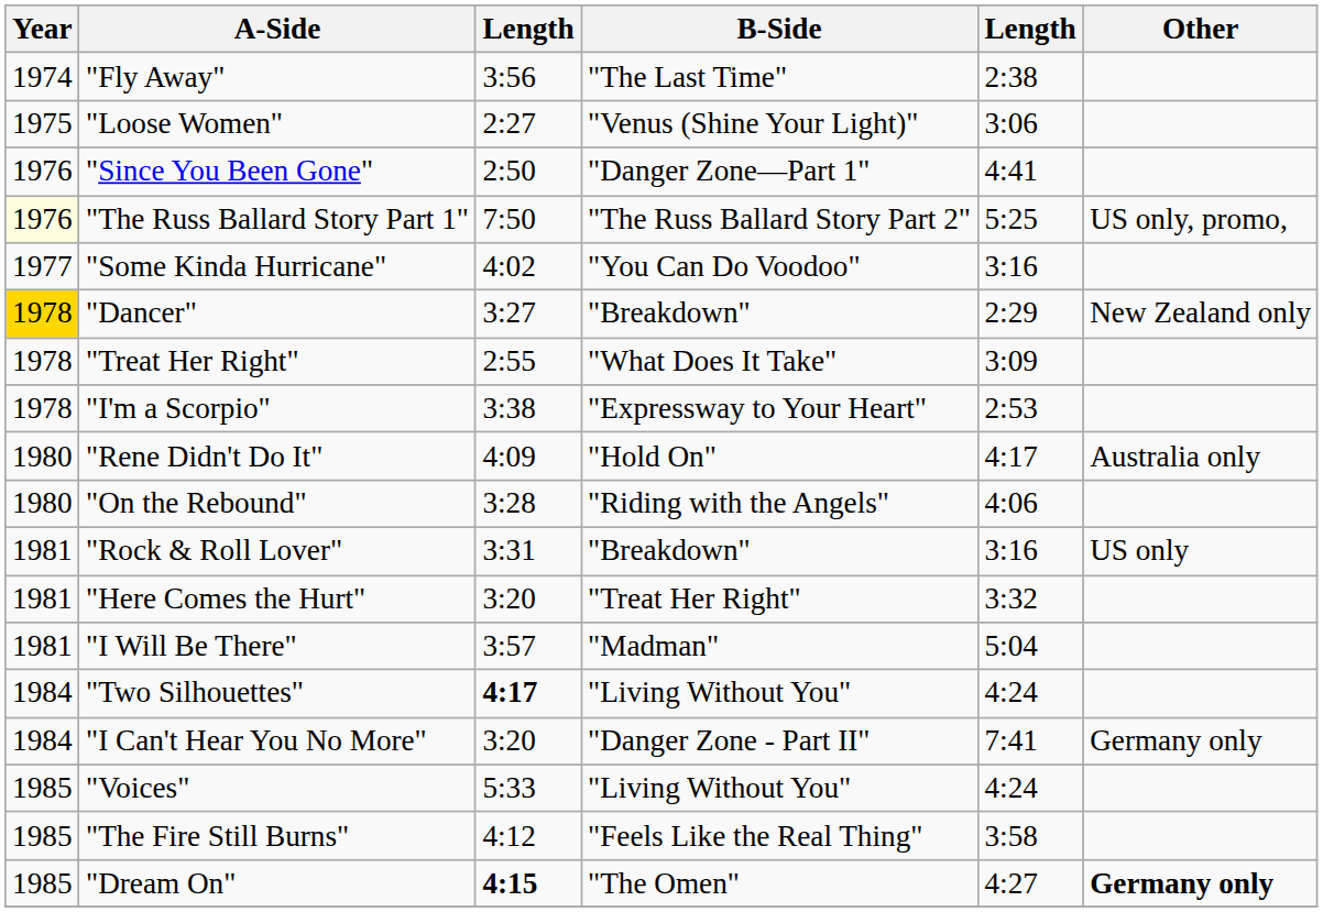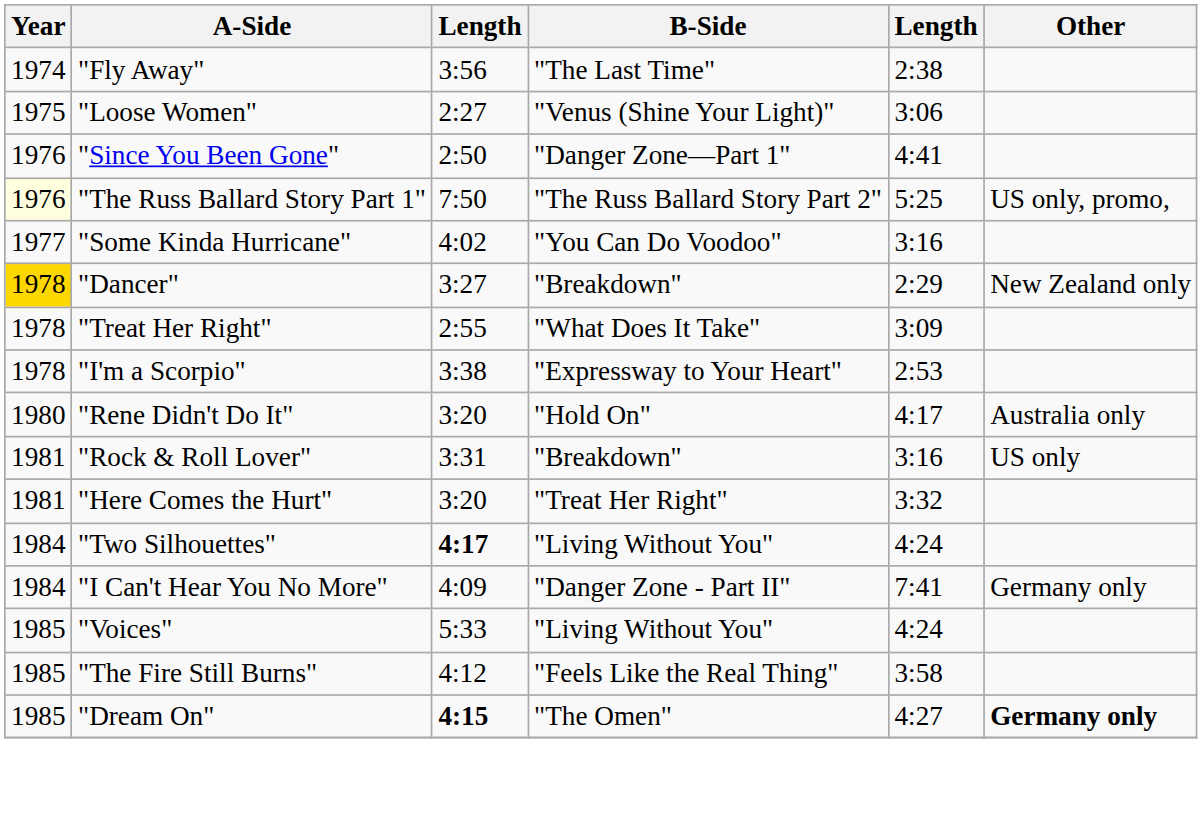 <table class="wikitable sortable">
 <tr>
 <th><strong>Year</strong></th>
 <th><strong>A-Side</strong></th>
 <th><strong>Length</strong></th>
 <th><strong>B-Side</strong></th>
 <th><strong>Length</strong></th>
 <th><strong>Other</strong></th>
 </tr>
 <tr>
 <td>1974</td>
 <td>"Fly Away"</td>
 <td>3:56</td>
 <td>"The Last Time"</td>
 <td>2:38</td>
 <td></td>
 </tr>
 <tr>
 <td>1975</td>
 <td>"Loose Women"</td>
 <td>2:27</td>
 <td>"Venus (Shine Your Light)"</td>
 <td>3:06</td>
 <td></td>
 </tr>
 <tr>
 <td>1976</td>
 <td>"<a href='#'>Since You Been Gone</a>"</td>
 <td>2:50</td>
 <td>"Danger Zone—Part 1"</td>
 <td>4:41</td>
 <td></td>
 </tr>
 <tr>
 <td style="background: lightyellow;">1976</td>
 <td>"The Russ Ballard Story Part 1"</td>
 <td>7:50</td>
 <td>"The Russ Ballard Story Part 2"</td>
 <td>5:25</td>
 <td>US only, promo, </td>
 </tr>
 <tr>
 <td>1977</td>
 <td>"Some Kinda Hurricane"</td>
 <td>4:02</td>
 <td>"You Can Do Voodoo"</td>
 <td>3:16</td>
 <td></td>
 </tr>
 <tr>
 <td style="background: gold;">1978</td>
 <td>"Dancer"</td>
 <td>3:27</td>
 <td>"Breakdown"</td>
 <td>2:29</td>
 <td>New Zealand only</td>
 </tr>
 <tr>
 <td>1978</td>
 <td>"Treat Her Right"</td>
 <td>2:55</td>
 <td>"What Does It Take"</td>
 <td>3:09</td>
 <td></td>
 </tr>
 <tr>
 <td>1978</td>
 <td>"I'm a Scorpio"</td>
 <td>3:38</td>
 <td>"Expressway to Your Heart"</td>
 <td>2:53</td>
 <td></td>
 </tr>
 <tr>
 <td>1980</td>
 <td>"Rene Didn't Do It"</td>
-<td>4:09</td>
+<td>3:20</td>
 <td>"Hold On"</td>
 <td>4:17</td>
 <td>Australia only</td>
-</tr>
-<tr>
-<td>1980</td>
-<td>"On the Rebound"</td>
-<td>3:28</td>
-<td>"Riding with the Angels"</td>
-<td>4:06</td>
-<td></td>
 </tr>
 <tr>
 <td>1981</td>
 <td>"Rock & Roll Lover"</td>
 <td>3:31</td>
 <td>"Breakdown"</td>
 <td>3:16</td>
 <td>US only</td>
 </tr>
 <tr>
 <td>1981</td>
 <td>"Here Comes the Hurt"</td>
 <td>3:20</td>
 <td>"Treat Her Right"</td>
 <td>3:32</td>
 <td></td>
 </tr>
 <tr>
-<td>1981</td>
-<td>"I Will Be There"</td>
-<td>3:57</td>
-<td>"Madman"</td>
-<td>5:04</td>
-<td></td>
-</tr>
-<tr>
 <td>1984</td>
 <td>"Two Silhouettes"</td>
 <td><strong>4:17</strong></td>
 <td>"Living Without You"</td>
 <td>4:24</td>
 <td></td>
 </tr>
 <tr>
 <td>1984</td>
 <td>"I Can't Hear You No More"</td>
-<td>3:20</td>
+<td>4:09</td>
 <td>"Danger Zone - Part II"</td>
 <td>7:41</td>
 <td>Germany only</td>
 </tr>
 <tr>
 <td>1985</td>
 <td>"Voices"</td>
 <td>5:33</td>
 <td>"Living Without You"</td>
 <td>4:24</td>
 <td></td>
 </tr>
 <tr>
 <td>1985</td>
 <td>"The Fire Still Burns"</td>
 <td>4:12</td>
 <td>"Feels Like the Real Thing"</td>
 <td>3:58</td>
 <td></td>
 </tr>
 <tr>
 <td>1985</td>
 <td>"Dream On"</td>
 <td><strong>4:15</strong></td>
 <td>"The Omen"</td>
 <td>4:27</td>
 <td><strong>Germany only</strong></td>
 </tr>
 <tr>
 </tr>
 </table>
